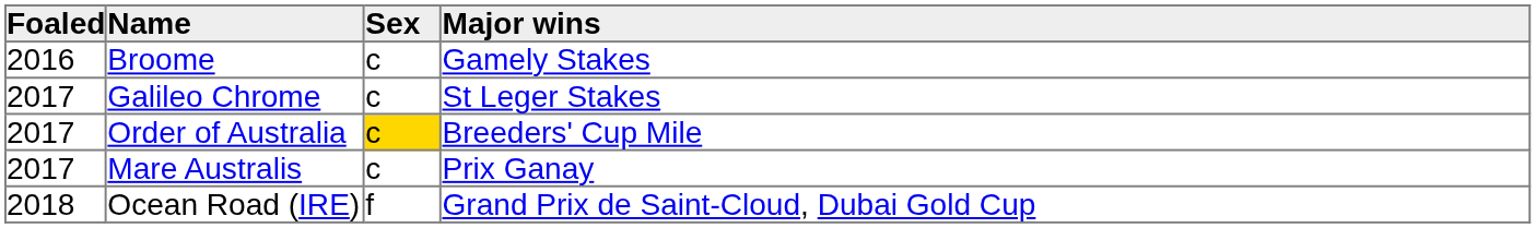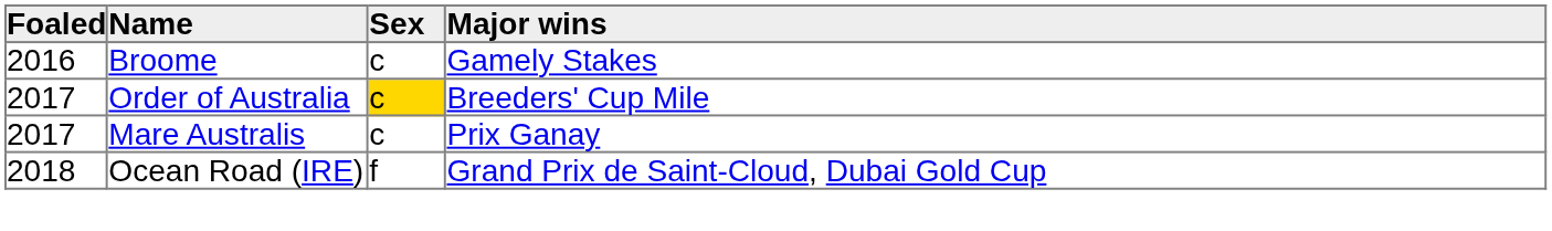 <table border="1" cellpadding="0" style="border-collapse: collapse; font-size:90%">
 <tr bgcolor="#eeeeee">
 <td width="35px"><strong>Foaled</strong></td>
 <td width="120px"><strong>Name</strong></td>
 <td width="35px"><strong>Sex</strong></td>
 <td width="510px"><strong>Major wins</strong></td>
 </tr>
 <tr>
 <td>2016</td>
 <td><a href='#'>Broome</a></td>
 <td>c</td>
 <td><a href='#'>Gamely Stakes</a></td>
-</tr>
-<tr>
-<td>2017</td>
-<td><a href='#'>Galileo Chrome</a></td>
-<td>c</td>
-<td><a href='#'>St Leger Stakes</a></td>
 </tr>
 <tr>
 <td>2017</td>
 <td><a href='#'>Order of Australia</a></td>
 <td style="background: gold;">c</td>
 <td><a href='#'>Breeders' Cup Mile</a></td>
 </tr>
 <tr>
 <td>2017</td>
 <td><a href='#'>Mare Australis</a></td>
 <td>c</td>
 <td><a href='#'>Prix Ganay</a></td>
 </tr>
 <tr>
 <td>2018</td>
 <td>Ocean Road (<a href='#'>IRE</a>)</td>
 <td>f</td>
 <td><a href='#'>Grand Prix de Saint-Cloud</a>, <a href='#'>Dubai Gold Cup</a></td>
 </tr>
 </table>
